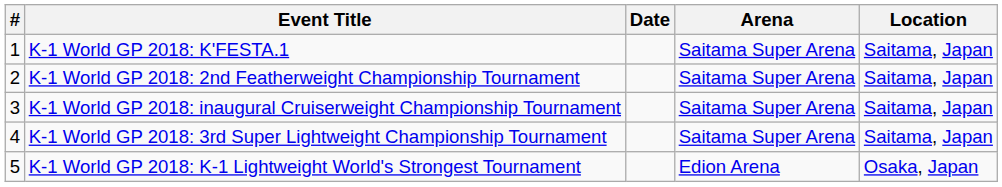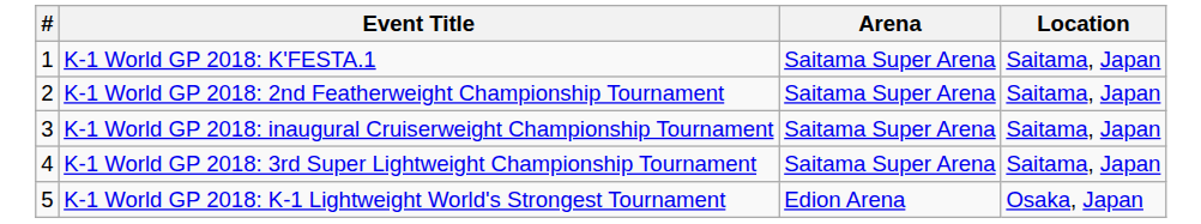 <table class="sortable wikitable succession-box" style="margin:1.0em auto; font-size:90%;">
 <tr>
 <th scope="col">#</th>
 <th scope="col">Event Title</th>
-<th scope="col">Date</th>
 <th scope="col">Arena</th>
 <th scope="col">Location</th>
 </tr>
 <tr>
 <td align=center>1</td>
 <td><a href='#'>K-1 World GP 2018: K'FESTA.1</a></td>
-<td></td>
 <td><a href='#'>Saitama Super Arena</a></td>
 <td> <a href='#'>Saitama</a>, <a href='#'>Japan</a></td>
 </tr>
 <tr>
 <td align=center>2</td>
 <td><a href='#'>K-1 World GP 2018: 2nd Featherweight Championship Tournament</a></td>
-<td></td>
 <td><a href='#'>Saitama Super Arena</a></td>
 <td> <a href='#'>Saitama</a>, <a href='#'>Japan</a></td>
 </tr>
 <tr>
 <td align=center>3</td>
 <td><a href='#'>K-1 World GP 2018: inaugural Cruiserweight Championship Tournament</a></td>
-<td></td>
 <td><a href='#'>Saitama Super Arena</a></td>
 <td> <a href='#'>Saitama</a>, <a href='#'>Japan</a></td>
 </tr>
 <tr>
 <td align=center>4</td>
 <td><a href='#'>K-1 World GP 2018: 3rd Super Lightweight Championship Tournament</a></td>
-<td></td>
 <td><a href='#'>Saitama Super Arena</a></td>
 <td> <a href='#'>Saitama</a>, <a href='#'>Japan</a></td>
 </tr>
 <tr>
 <td align=center>5</td>
 <td><a href='#'>K-1 World GP 2018: K-1 Lightweight World's Strongest Tournament</a></td>
-<td></td>
 <td><a href='#'>Edion Arena</a></td>
 <td> <a href='#'>Osaka</a>, <a href='#'>Japan</a></td>
 </tr>
 </table>
